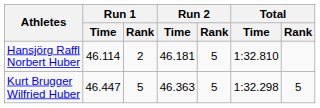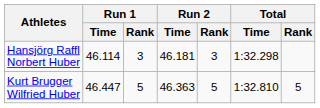 <table class="wikitable" border="1" style="font-size:90%">
 <tr>
 <th rowspan="2">Athletes</th>
 <th colspan="2">Run 1</th>
 <th colspan="2">Run 2</th>
 <th colspan="2">Total</th>
 </tr>
 <tr>
 <th>Time</th>
 <th>Rank</th>
 <th>Time</th>
 <th>Rank</th>
 <th>Time</th>
 <th>Rank</th>
 </tr>
 <tr>
 <td><a href='#'>Hansjörg Raffl</a><br><a href='#'>Norbert Huber</a></td>
 <td align="center">46.114</td>
-<td align="center">2</td>
+<td align="center">3</td>
 <td align="center">46.181</td>
-<td align="center">5</td>
-<td align="center">1:32.810</td>
+<td align="center">3</td>
+<td align="center">1:32.298</td>
 <td align="center"></td>
 </tr>
 <tr>
 <td><a href='#'>Kurt Brugger</a><br><a href='#'>Wilfried Huber</a></td>
 <td align="center">46.447</td>
 <td align="center">5</td>
 <td align="center">46.363</td>
 <td align="center">5</td>
-<td align="center">1:32.298</td>
+<td align="center">1:32.810</td>
 <td align="center">5</td>
 </tr>
 </table>
